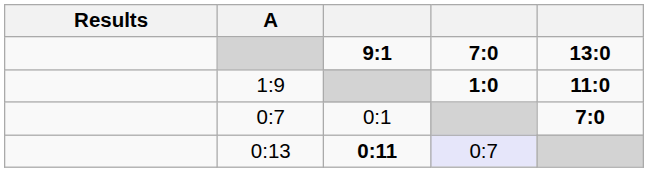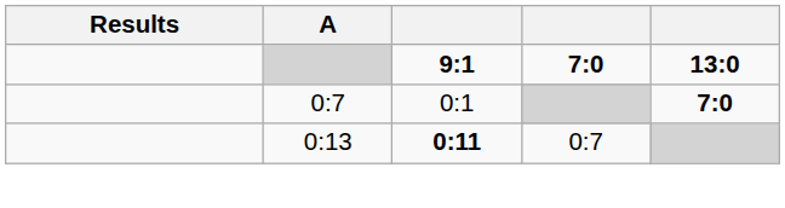 <table class=wikitable style="text-align:center" width="500">
 <tr>
 <th width=33%>Results</th>
 <th width=16.5%> A</th>
 <th width=16.5%></th>
 <th width=16.5%></th>
 <th width=16.5%></th>
 </tr>
 <tr>
 <td align="right"></td>
 <td bgcolor=lightgrey></td>
 <td><strong>9:1</strong></td>
 <td><strong>7:0</strong></td>
 <td><strong>13:0</strong></td>
 </tr>
 <tr>
 <td align="right"></td>
-<td>1:9</td>
-<td bgcolor=lightgrey></td>
-<td><strong>1:0</strong></td>
-<td><strong>11:0</strong></td>
-</tr>
-<tr>
-<td align="right"></td>
 <td>0:7</td>
 <td>0:1</td>
 <td bgcolor=lightgrey></td>
 <td><strong>7:0</strong></td>
 </tr>
 <tr>
 <td align="right"></td>
 <td>0:13</td>
 <td><strong>0:11</strong></td>
-<td style="background: lavender;">0:7</td>
+<td>0:7</td>
 <td bgcolor=lightgrey></td>
 </tr>
 </table>
